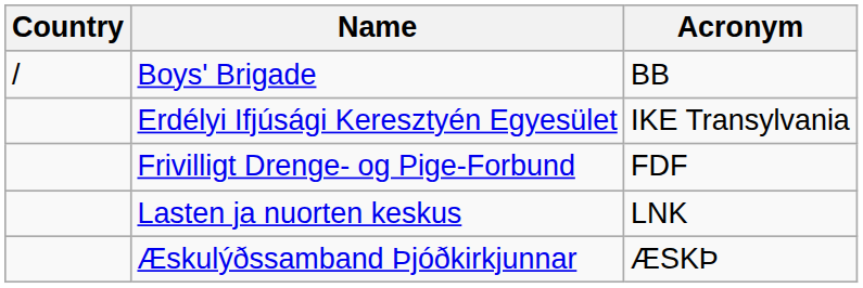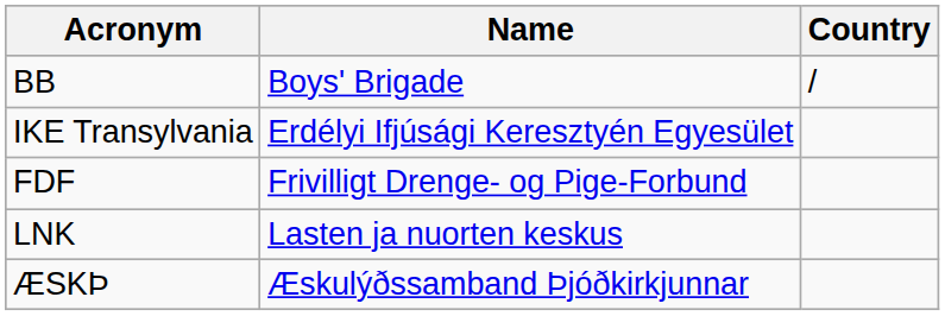 <table class="wikitable sortable">
 <tr>
+<th>Acronym</th>
+<th>Name</th>
 <th>Country</th>
-<th>Name</th>
-<th>Acronym</th>
 </tr>
 <tr>
+<td>BB</td>
+<td><a href='#'>Boys' Brigade</a></td>
 <td>/</td>
-<td><a href='#'>Boys' Brigade</a></td>
-<td>BB</td>
 </tr>
 <tr>
+<td>IKE Transylvania</td>
+<td><a href='#'>Erdélyi Ifjúsági Keresztyén Egyesület</a></td>
 <td></td>
-<td><a href='#'>Erdélyi Ifjúsági Keresztyén Egyesület</a></td>
-<td>IKE Transylvania</td>
 </tr>
 <tr>
+<td>FDF</td>
+<td><a href='#'>Frivilligt Drenge- og Pige-Forbund</a></td>
 <td></td>
-<td><a href='#'>Frivilligt Drenge- og Pige-Forbund</a></td>
-<td>FDF</td>
 </tr>
 <tr>
+<td>LNK</td>
+<td><a href='#'>Lasten ja nuorten keskus</a></td>
 <td></td>
-<td><a href='#'>Lasten ja nuorten keskus</a></td>
-<td>LNK</td>
 </tr>
 <tr>
+<td>ÆSKÞ</td>
+<td><a href='#'>Æskulýðssamband Þjóðkirkjunnar</a></td>
 <td></td>
-<td><a href='#'>Æskulýðssamband Þjóðkirkjunnar</a></td>
-<td>ÆSKÞ</td>
 </tr>
 </table>
